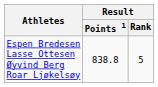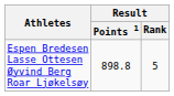 <table class="wikitable" style="font-size:90%">
 <tr>
 <th rowspan=2>Athletes</th>
 <th colspan=2>Result</th>
 </tr>
 <tr>
 <th>Points <sup>1</sup></th>
 <th>Rank</th>
 </tr>
 <tr>
 <td><a href='#'>Espen Bredesen</a><br><a href='#'>Lasse Ottesen</a><br><a href='#'>Øyvind Berg</a><br><a href='#'>Roar Ljøkelsøy</a></td>
-<td align=center>838.8</td>
+<td align=center>898.8</td>
 <td align=center>5</td>
 </tr>
 </table>
